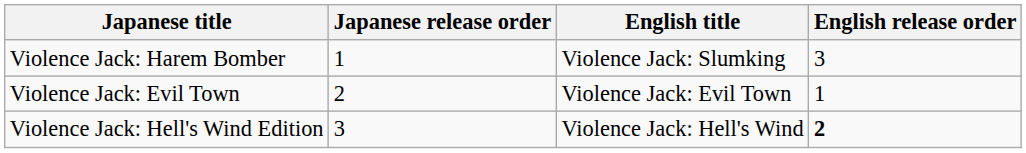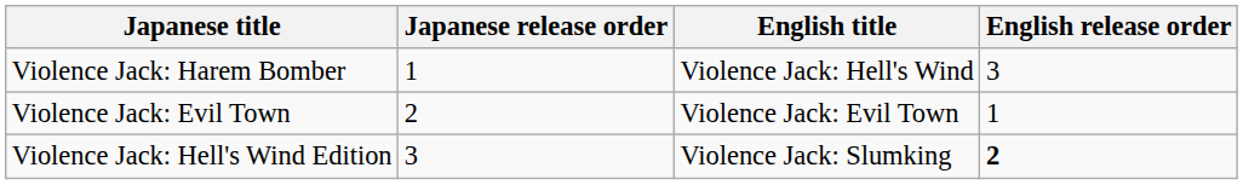 <table class="wikitable">
 <tr>
 <th>Japanese title</th>
 <th>Japanese release order</th>
 <th>English title</th>
 <th>English release order</th>
 </tr>
 <tr>
 <td>Violence Jack: Harem Bomber</td>
 <td>1</td>
-<td>Violence Jack: Slumking</td>
+<td>Violence Jack: Hell's Wind</td>
 <td>3</td>
 </tr>
 <tr>
 <td>Violence Jack: Evil Town</td>
 <td>2</td>
 <td>Violence Jack: Evil Town</td>
 <td>1</td>
 </tr>
 <tr>
 <td>Violence Jack: Hell's Wind Edition</td>
 <td>3</td>
-<td>Violence Jack: Hell's Wind</td>
+<td>Violence Jack: Slumking</td>
 <td><strong>2</strong></td>
 </tr>
 </table>
